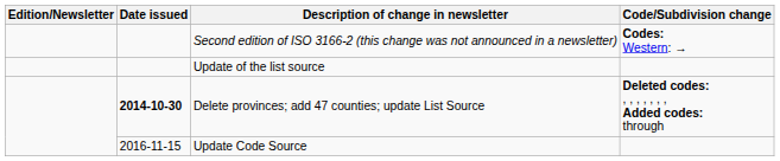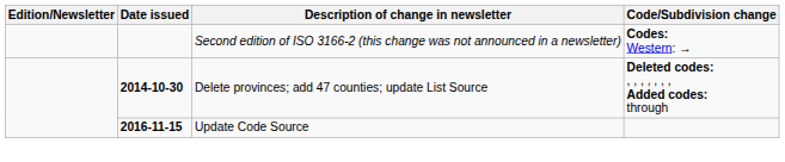 <table class="wikitable">
 <tr>
 <th>Edition/Newsletter</th>
 <th>Date issued</th>
 <th>Description of change in newsletter</th>
 <th>Code/Subdivision change</th>
 </tr>
 <tr>
 <td id="II"></td>
 <td></td>
 <td><em>Second edition of ISO 3166-2 (this change was not announced in a newsletter)</em></td>
 <td style=white-space:nowrap><strong>Codes:</strong><br> <a href='#'>Western</a>:  → </td>
 </tr>
 <tr>
-<td id="II-2"></td>
-<td></td>
-<td>Update of the list source</td>
-<td></td>
-</tr>
-<tr>
 <td rowspan="2"></td>
 <td><strong>2014-10-30</strong></td>
 <td>Delete provinces; add 47 counties; update List Source</td>
 <td><strong>Deleted codes:</strong><br>, , , , , , , <br><strong>Added codes:</strong><br> through </td>
 </tr>
 <tr>
-<td>2016-11-15</td>
+<td><strong>2016-11-15</strong></td>
 <td>Update Code Source</td>
 <td></td>
 </tr>
 </table>
